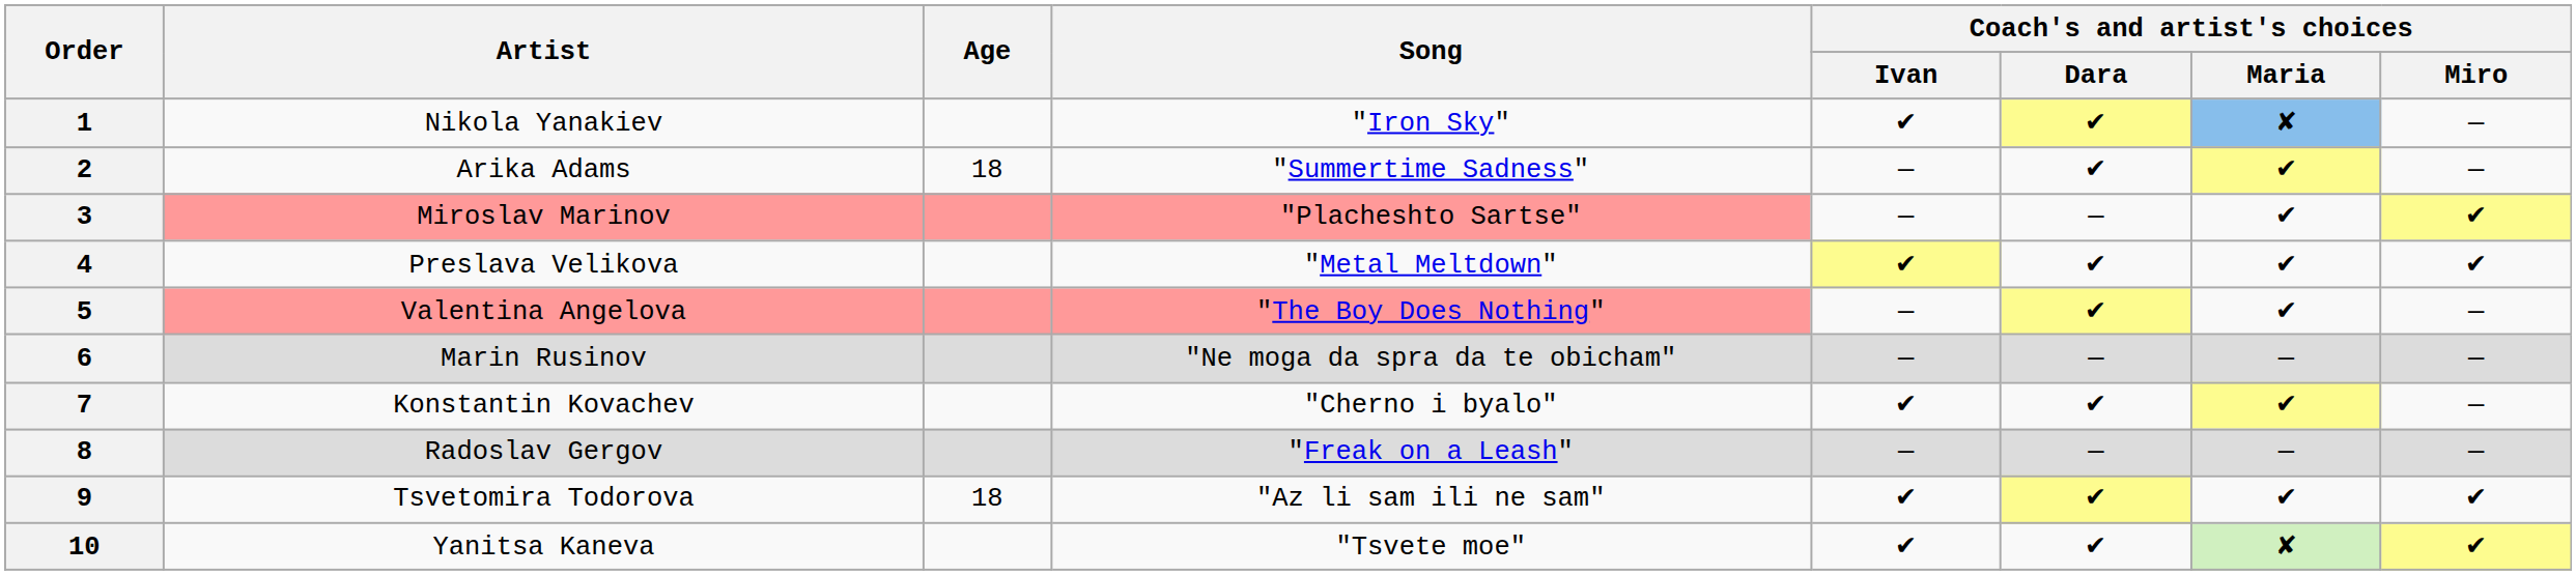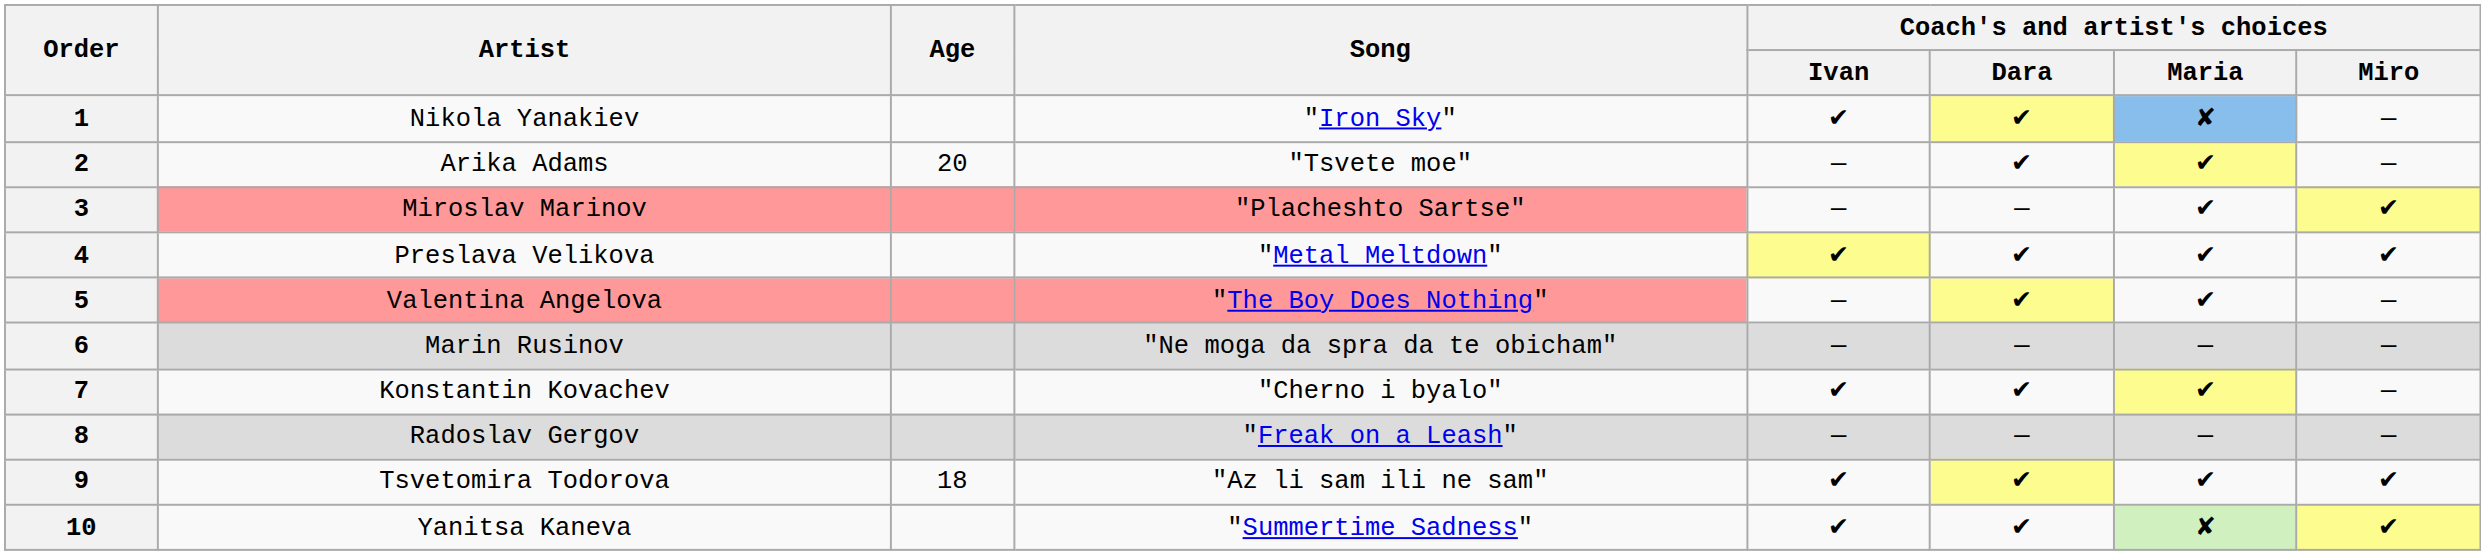 <table class="wikitable" style="text-align:center; line-height:17px; width:100%">
 <tr>
 <th rowspan="2" scope="col" style="width:05%">Order</th>
 <th rowspan="2" scope="col" style="width:24%">Artist</th>
 <th rowspan="2" scope="col" style="width:04%">Age</th>
 <th rowspan="2" scope="col" style="width:24%">Song</th>
 <th colspan="4" scope="col" style="width:24%">Coach's and artist's choices</th>
 </tr>
 <tr>
 <th style="width:06%">Ivan</th>
 <th style="width:06%">Dara</th>
 <th style="width:06%">Maria</th>
 <th style="width:06%">Miro</th>
 </tr>
 <tr>
 <th>1</th>
 <td>Nikola Yanakiev</td>
 <td></td>
 <td>"<a href='#'>Iron Sky</a>"</td>
 <td>✔</td>
 <td style="background:#fdfc8f">✔</td>
 <td style="background:#87beeb">✘</td>
 <td>—</td>
 </tr>
 <tr>
 <th>2</th>
 <td>Arika Adams</td>
-<td>18</td>
-<td>"<a href='#'>Summertime Sadness</a>"</td>
+<td>20</td>
+<td>"Tsvete moe"</td>
 <td>—</td>
 <td>✔</td>
 <td style="background:#fdfc8f">✔</td>
 <td>—</td>
 </tr>
 <tr>
 <th>3</th>
 <td style="background:#ff9999">Miroslav Marinov</td>
 <td style="background:#ff9999"></td>
 <td style="background:#ff9999">"Placheshto Sartse"</td>
 <td>—</td>
 <td>—</td>
 <td>✔</td>
 <td style="background:#fdfc8f">✔</td>
 </tr>
 <tr>
 <th>4</th>
 <td>Preslava Velikova</td>
 <td></td>
 <td>"<a href='#'>Metal Meltdown</a>"</td>
 <td style="background:#fdfc8f">✔</td>
 <td>✔</td>
 <td>✔</td>
 <td>✔</td>
 </tr>
 <tr>
 <th>5</th>
 <td style="background:#ff9999">Valentina Angelova</td>
 <td style="background:#ff9999"></td>
 <td style="background:#ff9999">"<a href='#'>The Boy Does Nothing</a>"</td>
 <td>—</td>
 <td style="background:#fdfc8f">✔</td>
 <td>✔</td>
 <td>—</td>
 </tr>
 <tr style="background:#dcdcdc">
 <th>6</th>
 <td>Marin Rusinov</td>
 <td></td>
 <td>"Ne moga da spra da te obicham"</td>
 <td>—</td>
 <td>—</td>
 <td>—</td>
 <td>—</td>
 </tr>
 <tr>
 <th>7</th>
 <td>Konstantin Kovachev</td>
 <td></td>
 <td>"Cherno i byalo"</td>
 <td>✔</td>
 <td>✔</td>
 <td style="background:#fdfc8f">✔</td>
 <td>—</td>
 </tr>
 <tr style="background:#dcdcdc">
 <th>8</th>
 <td>Radoslav Gergov</td>
 <td></td>
 <td>"<a href='#'>Freak on a Leash</a>"</td>
 <td>—</td>
 <td>—</td>
 <td>—</td>
 <td>—</td>
 </tr>
 <tr>
 <th>9</th>
 <td>Tsvetomira Todorova</td>
 <td>18</td>
 <td>"Az li sam ili ne sam"</td>
 <td>✔</td>
 <td style="background:#fdfc8f">✔</td>
 <td>✔</td>
 <td>✔</td>
 </tr>
 <tr>
 <th>10</th>
 <td>Yanitsa Kaneva</td>
 <td></td>
-<td>"Tsvete moe"</td>
+<td>"<a href='#'>Summertime Sadness</a>"</td>
 <td>✔</td>
 <td>✔</td>
 <td style="background:#d0f0c0">✘</td>
 <td style="background:#fdfc8f">✔</td>
 </tr>
 </table>
